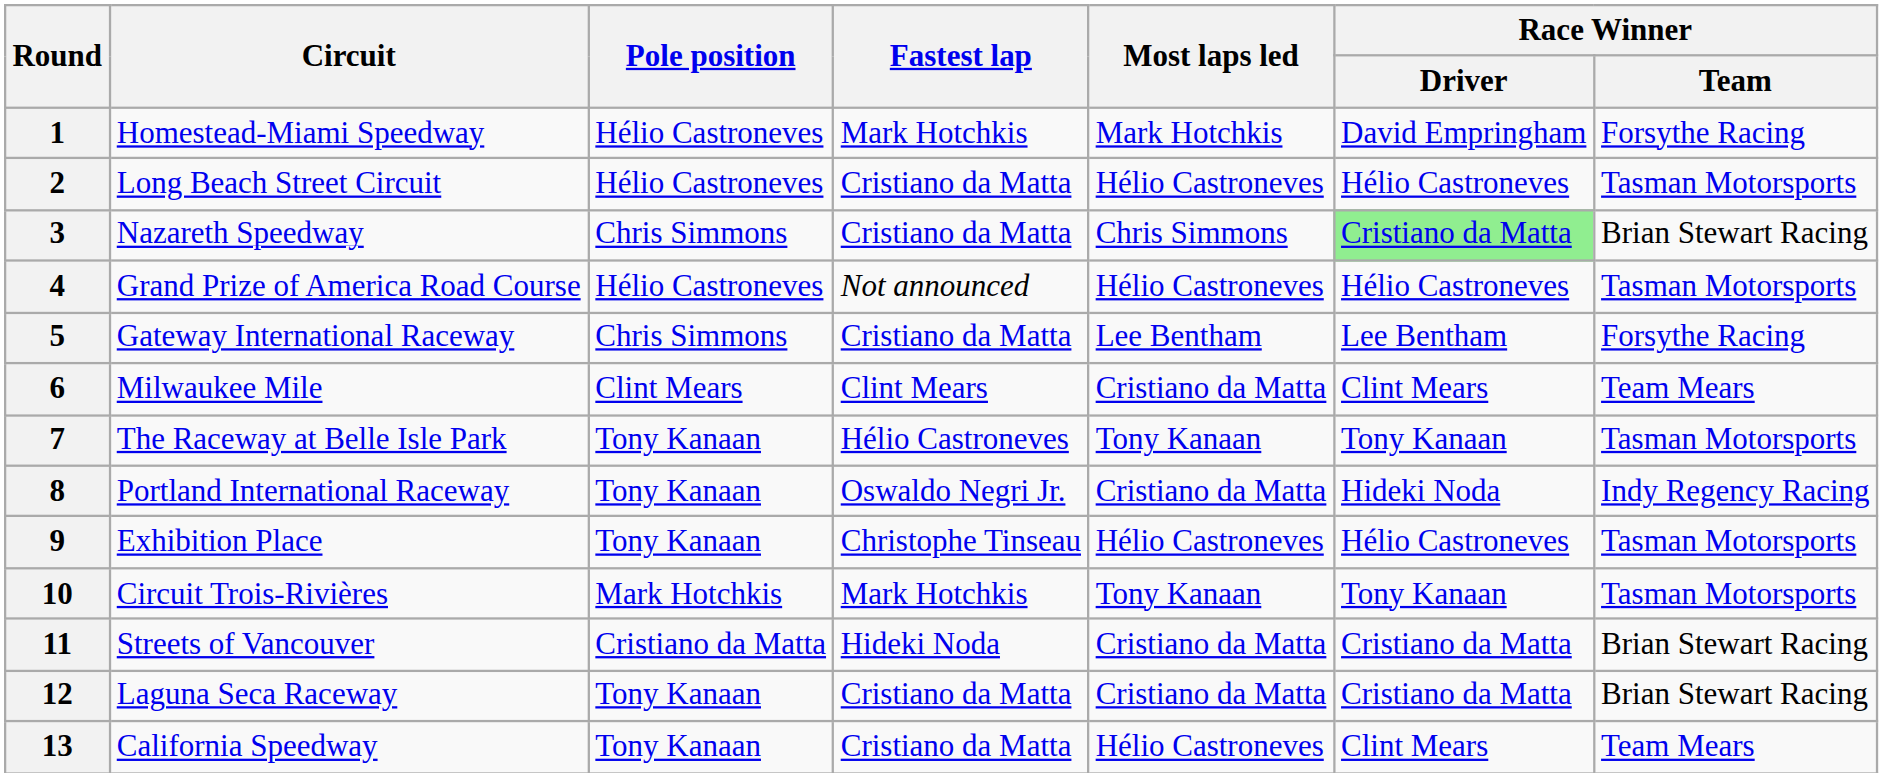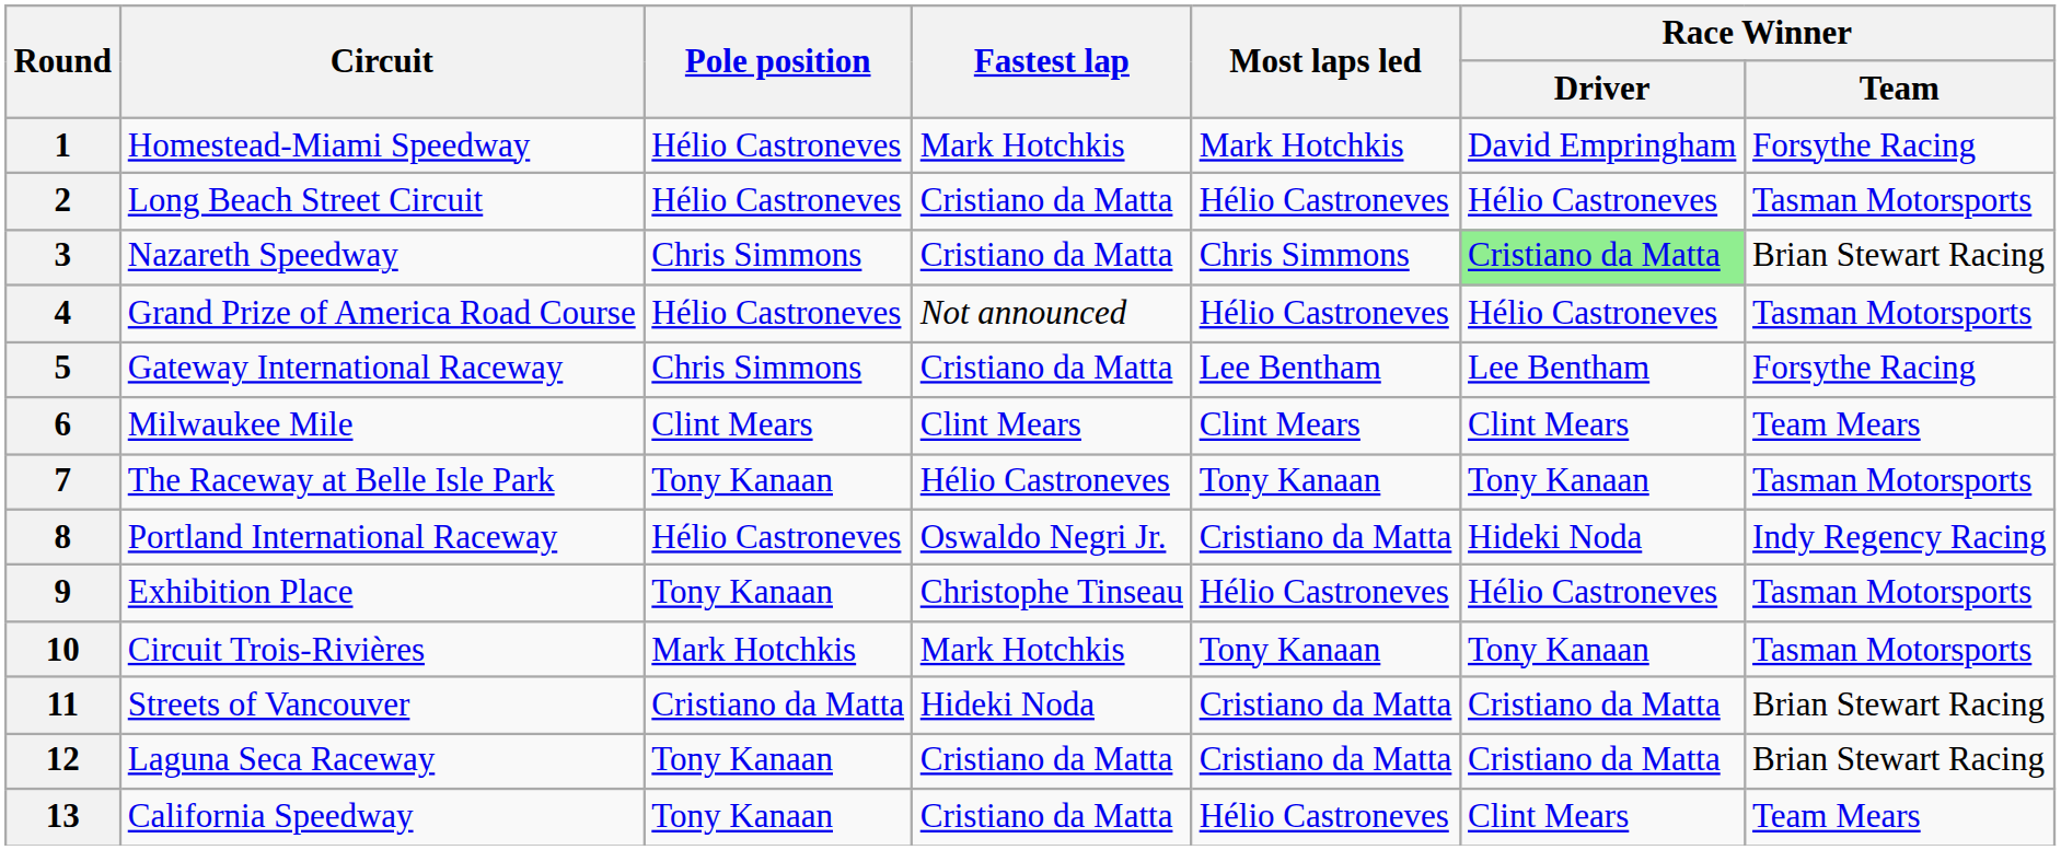 <table class="wikitable" style="font-size: 85%">
 <tr>
 <th rowspan="2">Round</th>
 <th rowspan="2">Circuit</th>
 <th rowspan="2"><a href='#'>Pole position</a></th>
 <th rowspan="2"><a href='#'>Fastest lap</a></th>
 <th rowspan="2">Most laps led</th>
 <th colspan="2">Race Winner</th>
 </tr>
 <tr>
 <th>Driver</th>
 <th>Team</th>
 </tr>
 <tr>
 <th>1</th>
 <td> <a href='#'>Homestead-Miami Speedway</a></td>
 <td nowrap> <a href='#'>Hélio Castroneves</a></td>
 <td nowrap=""> <a href='#'>Mark Hotchkis</a></td>
 <td nowrap=""> <a href='#'>Mark Hotchkis</a></td>
 <td nowrap> <a href='#'>David Empringham</a></td>
 <td><a href='#'>Forsythe Racing</a></td>
 </tr>
 <tr>
 <th>2</th>
 <td> <a href='#'>Long Beach Street Circuit</a></td>
 <td> <a href='#'>Hélio Castroneves</a></td>
 <td> <a href='#'>Cristiano da Matta</a></td>
 <td> <a href='#'>Hélio Castroneves</a></td>
 <td> <a href='#'>Hélio Castroneves</a></td>
 <td nowrap=""><a href='#'>Tasman Motorsports</a></td>
 </tr>
 <tr>
 <th>3</th>
 <td> <a href='#'>Nazareth Speedway</a></td>
 <td> <a href='#'>Chris Simmons</a></td>
 <td> <a href='#'>Cristiano da Matta</a></td>
 <td> <a href='#'>Chris Simmons</a></td>
 <td style="background: lightgreen;"> <a href='#'>Cristiano da Matta</a></td>
 <td>Brian Stewart Racing</td>
 </tr>
 <tr>
 <th>4</th>
 <td nowrap> <a href='#'>Grand Prize of America Road Course</a></td>
 <td> <a href='#'>Hélio Castroneves</a></td>
 <td><em>Not announced</em></td>
 <td> <a href='#'>Hélio Castroneves</a></td>
 <td> <a href='#'>Hélio Castroneves</a></td>
 <td><a href='#'>Tasman Motorsports</a></td>
 </tr>
 <tr>
 <th>5</th>
 <td> <a href='#'>Gateway International Raceway</a></td>
 <td> <a href='#'>Chris Simmons</a></td>
 <td> <a href='#'>Cristiano da Matta</a></td>
 <td> <a href='#'>Lee Bentham</a></td>
 <td> <a href='#'>Lee Bentham</a></td>
 <td><a href='#'>Forsythe Racing</a></td>
 </tr>
 <tr>
 <th>6</th>
 <td> <a href='#'>Milwaukee Mile</a></td>
 <td> <a href='#'>Clint Mears</a></td>
 <td> <a href='#'>Clint Mears</a></td>
-<td nowrap> <a href='#'>Cristiano da Matta</a></td>
+<td> <a href='#'>Clint Mears</a></td>
 <td> <a href='#'>Clint Mears</a></td>
 <td><a href='#'>Team Mears</a></td>
 </tr>
 <tr>
 <th>7</th>
 <td> <a href='#'>The Raceway at Belle Isle Park</a></td>
 <td> <a href='#'>Tony Kanaan</a></td>
 <td> <a href='#'>Hélio Castroneves</a></td>
 <td> <a href='#'>Tony Kanaan</a></td>
 <td> <a href='#'>Tony Kanaan</a></td>
 <td><a href='#'>Tasman Motorsports</a></td>
 </tr>
 <tr>
 <th>8</th>
 <td> <a href='#'>Portland International Raceway</a></td>
-<td> <a href='#'>Tony Kanaan</a></td>
+<td> <a href='#'>Hélio Castroneves</a></td>
 <td> <a href='#'>Oswaldo Negri Jr.</a></td>
 <td nowrap> <a href='#'>Cristiano da Matta</a></td>
 <td> <a href='#'>Hideki Noda</a></td>
 <td nowrap><a href='#'>Indy Regency Racing</a></td>
 </tr>
 <tr>
 <th>9</th>
 <td> <a href='#'>Exhibition Place</a></td>
 <td> <a href='#'>Tony Kanaan</a></td>
 <td nowrap> <a href='#'>Christophe Tinseau</a></td>
 <td> <a href='#'>Hélio Castroneves</a></td>
 <td nowrap=""> <a href='#'>Hélio Castroneves</a></td>
 <td><a href='#'>Tasman Motorsports</a></td>
 </tr>
 <tr>
 <th>10</th>
 <td> <a href='#'>Circuit Trois-Rivières</a></td>
 <td nowrap=""> <a href='#'>Mark Hotchkis</a></td>
 <td> <a href='#'>Mark Hotchkis</a></td>
 <td> <a href='#'>Tony Kanaan</a></td>
 <td> <a href='#'>Tony Kanaan</a></td>
 <td><a href='#'>Tasman Motorsports</a></td>
 </tr>
 <tr>
 <th>11</th>
 <td> <a href='#'>Streets of Vancouver</a></td>
 <td nowrap> <a href='#'>Cristiano da Matta</a></td>
 <td> <a href='#'>Hideki Noda</a></td>
 <td nowrap> <a href='#'>Cristiano da Matta</a></td>
 <td nowrap> <a href='#'>Cristiano da Matta</a></td>
 <td>Brian Stewart Racing</td>
 </tr>
 <tr>
 <th>12</th>
 <td> <a href='#'>Laguna Seca Raceway</a></td>
 <td> <a href='#'>Tony Kanaan</a></td>
 <td> <a href='#'>Cristiano da Matta</a></td>
 <td> <a href='#'>Cristiano da Matta</a></td>
 <td> <a href='#'>Cristiano da Matta</a></td>
 <td>Brian Stewart Racing</td>
 </tr>
 <tr>
 <th>13</th>
 <td> <a href='#'>California Speedway</a></td>
 <td> <a href='#'>Tony Kanaan</a></td>
 <td> <a href='#'>Cristiano da Matta</a></td>
 <td nowrap=""> <a href='#'>Hélio Castroneves</a></td>
 <td nowrap=""> <a href='#'>Clint Mears</a></td>
 <td nowrap=""><a href='#'>Team Mears</a></td>
 </tr>
 </table>
